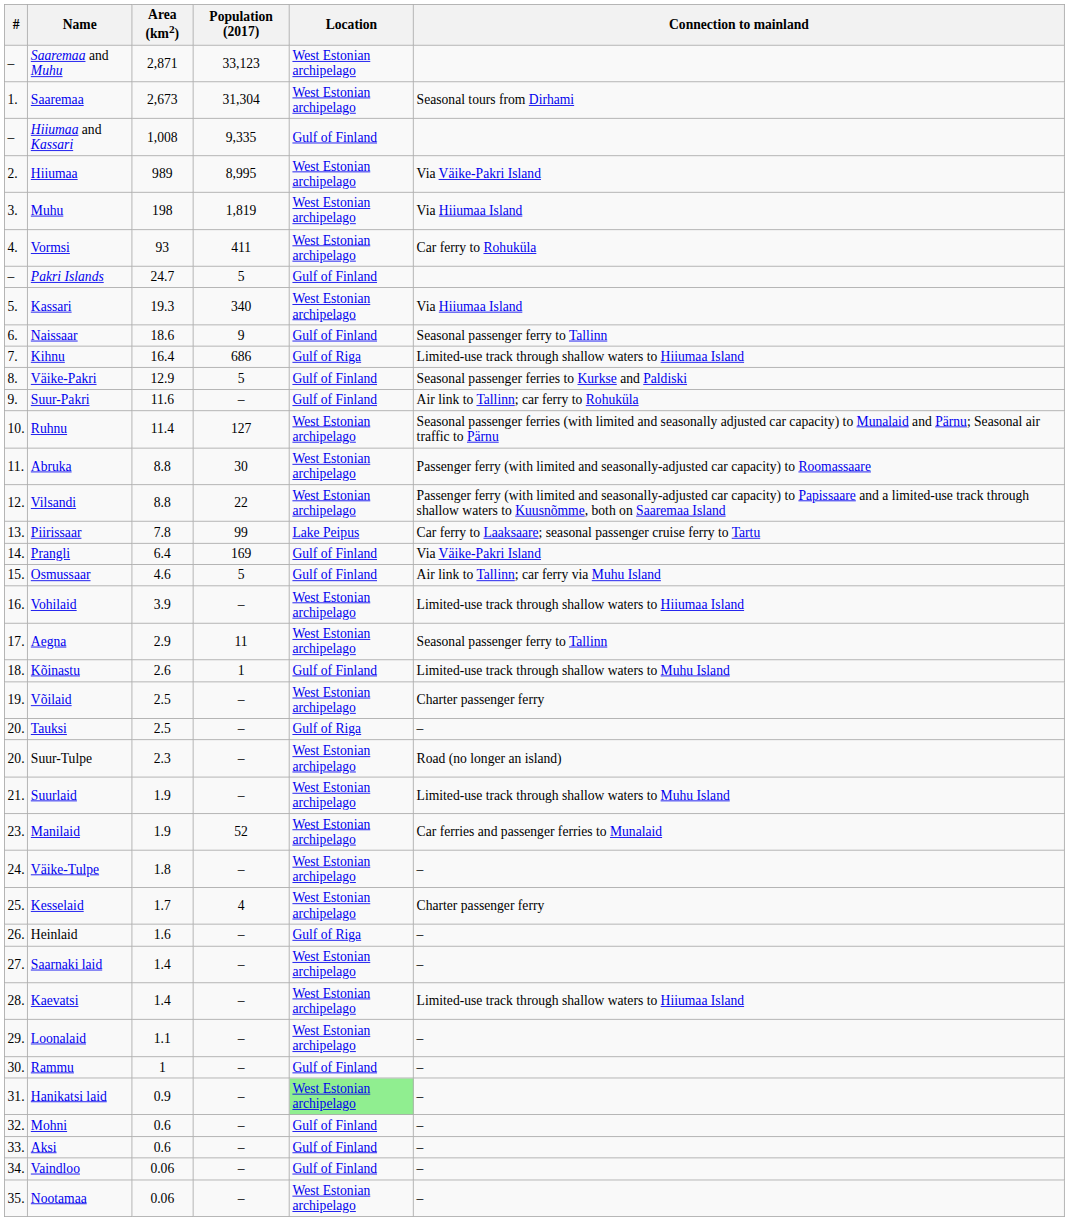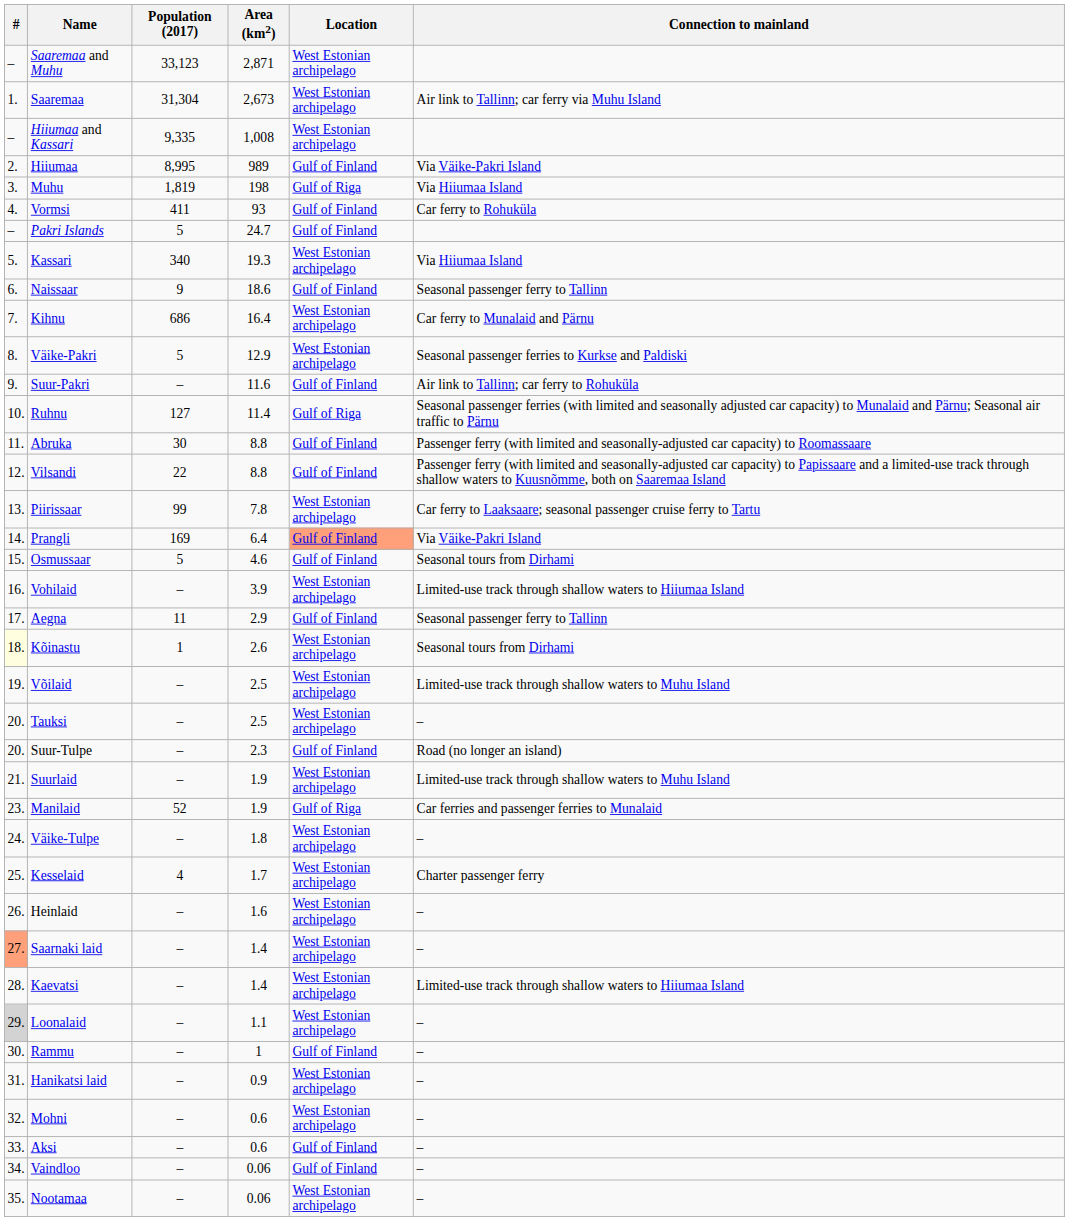 <table class="wikitable sortable">
 <tr>
 <th class="unsortable">#</th>
 <th>Name</th>
+<th>Population (2017)</th>
 <th>Area (km<sup>2</sup>)</th>
-<th>Population (2017)</th>
 <th>Location</th>
 <th>Connection to mainland</th>
 </tr>
 <tr>
 <td>–</td>
 <td><em><a href='#'>Saaremaa</a></em> and <em><a href='#'>Muhu</a></em></td>
+<td align="center">33,123</td>
 <td align="center">2,871</td>
-<td align="center">33,123</td>
 <td><a href='#'>West Estonian archipelago</a></td>
 <td></td>
 </tr>
 <tr>
 <td>1.</td>
 <td><a href='#'>Saaremaa</a></td>
+<td align="center">31,304</td>
 <td align="center">2,673</td>
-<td align="center">31,304</td>
 <td><a href='#'>West Estonian archipelago</a></td>
-<td>Seasonal tours from <a href='#'>Dirhami</a></td>
+<td>Air link to <a href='#'>Tallinn</a>; car ferry via <a href='#'>Muhu Island</a></td>
 </tr>
 <tr>
 <td>–</td>
 <td><em><a href='#'>Hiiumaa</a></em> and <em><a href='#'>Kassari</a></em></td>
+<td align="center">9,335</td>
 <td align="center">1,008</td>
-<td align="center">9,335</td>
-<td><a href='#'>Gulf of Finland</a></td>
+<td><a href='#'>West Estonian archipelago</a></td>
 <td></td>
 </tr>
 <tr>
 <td>2.</td>
 <td><a href='#'>Hiiumaa</a></td>
+<td align="center">8,995</td>
 <td align="center">989</td>
-<td align="center">8,995</td>
-<td><a href='#'>West Estonian archipelago</a></td>
+<td><a href='#'>Gulf of Finland</a></td>
 <td>Via <a href='#'>Väike-Pakri Island</a></td>
 </tr>
 <tr>
 <td>3.</td>
 <td><a href='#'>Muhu</a></td>
+<td align="center">1,819</td>
 <td align="center">198</td>
-<td align="center">1,819</td>
-<td><a href='#'>West Estonian archipelago</a></td>
+<td><a href='#'>Gulf of Riga</a></td>
 <td>Via <a href='#'>Hiiumaa Island</a></td>
 </tr>
 <tr>
 <td>4.</td>
 <td><a href='#'>Vormsi</a></td>
+<td align="center">411</td>
 <td align="center">93</td>
-<td align="center">411</td>
-<td><a href='#'>West Estonian archipelago</a></td>
+<td><a href='#'>Gulf of Finland</a></td>
 <td>Car ferry to <a href='#'>Rohuküla</a></td>
 </tr>
 <tr>
 <td>–</td>
 <td><em><a href='#'>Pakri Islands</a></em></td>
+<td align="center">5</td>
 <td align="center">24.7</td>
-<td align="center">5</td>
 <td><a href='#'>Gulf of Finland</a></td>
 <td></td>
 </tr>
 <tr>
 <td>5.</td>
 <td><a href='#'>Kassari</a></td>
+<td align="center">340</td>
 <td align="center">19.3</td>
-<td align="center">340</td>
 <td><a href='#'>West Estonian archipelago</a></td>
 <td>Via <a href='#'>Hiiumaa Island</a></td>
 </tr>
 <tr>
 <td>6.</td>
 <td><a href='#'>Naissaar</a></td>
+<td align="center">9</td>
 <td align="center">18.6</td>
-<td align="center">9</td>
 <td><a href='#'>Gulf of Finland</a></td>
 <td>Seasonal passenger ferry to <a href='#'>Tallinn</a></td>
 </tr>
 <tr>
 <td>7.</td>
 <td><a href='#'>Kihnu</a></td>
+<td align="center">686</td>
 <td align="center">16.4</td>
-<td align="center">686</td>
-<td><a href='#'>Gulf of Riga</a></td>
-<td>Limited-use track through shallow waters to <a href='#'>Hiiumaa Island</a></td>
+<td><a href='#'>West Estonian archipelago</a></td>
+<td>Car ferry to <a href='#'>Munalaid</a> and <a href='#'>Pärnu</a></td>
 </tr>
 <tr>
 <td>8.</td>
 <td><a href='#'>Väike-Pakri</a></td>
+<td align="center">5</td>
 <td align="center">12.9</td>
-<td align="center">5</td>
-<td><a href='#'>Gulf of Finland</a></td>
+<td><a href='#'>West Estonian archipelago</a></td>
 <td>Seasonal passenger ferries to <a href='#'>Kurkse</a> and <a href='#'>Paldiski</a></td>
 </tr>
 <tr>
 <td>9.</td>
 <td><a href='#'>Suur-Pakri</a></td>
+<td align="center">–</td>
 <td align="center">11.6</td>
-<td align="center">–</td>
 <td><a href='#'>Gulf of Finland</a></td>
 <td>Air link to <a href='#'>Tallinn</a>; car ferry to <a href='#'>Rohuküla</a></td>
 </tr>
 <tr>
 <td>10.</td>
 <td><a href='#'>Ruhnu</a></td>
+<td align="center">127</td>
 <td align="center">11.4</td>
-<td align="center">127</td>
-<td><a href='#'>West Estonian archipelago</a></td>
+<td><a href='#'>Gulf of Riga</a></td>
 <td>Seasonal passenger ferries (with limited and seasonally adjusted car capacity) to <a href='#'>Munalaid</a> and <a href='#'>Pärnu</a>; Seasonal air traffic to <a href='#'>Pärnu</a></td>
 </tr>
 <tr>
 <td>11.</td>
 <td><a href='#'>Abruka</a></td>
+<td align="center">30</td>
 <td align="center">8.8</td>
-<td align="center">30</td>
-<td><a href='#'>West Estonian archipelago</a></td>
+<td><a href='#'>Gulf of Finland</a></td>
 <td>Passenger ferry (with limited and seasonally-adjusted car capacity) to <a href='#'>Roomassaare</a></td>
 </tr>
 <tr>
 <td>12.</td>
 <td><a href='#'>Vilsandi</a></td>
+<td align="center">22</td>
 <td align="center">8.8</td>
-<td align="center">22</td>
-<td><a href='#'>West Estonian archipelago</a></td>
+<td><a href='#'>Gulf of Finland</a></td>
 <td>Passenger ferry (with limited and seasonally-adjusted car capacity) to <a href='#'>Papissaare</a> and a limited-use track through shallow waters to <a href='#'>Kuusnõmme</a>, both on <a href='#'>Saaremaa Island</a></td>
 </tr>
 <tr>
 <td>13.</td>
 <td><a href='#'>Piirissaar</a></td>
+<td align="center">99</td>
 <td align="center">7.8</td>
-<td align="center">99</td>
-<td><a href='#'>Lake Peipus</a></td>
+<td><a href='#'>West Estonian archipelago</a></td>
 <td>Car ferry to <a href='#'>Laaksaare</a>; seasonal passenger cruise ferry to <a href='#'>Tartu</a></td>
 </tr>
 <tr>
 <td>14.</td>
 <td><a href='#'>Prangli</a></td>
+<td align="center">169</td>
 <td align="center">6.4</td>
-<td align="center">169</td>
-<td><a href='#'>Gulf of Finland</a></td>
+<td style="background: lightsalmon;"><a href='#'>Gulf of Finland</a></td>
 <td>Via <a href='#'>Väike-Pakri Island</a></td>
 </tr>
 <tr>
 <td>15.</td>
 <td><a href='#'>Osmussaar</a></td>
+<td align="center">5</td>
 <td align="center">4.6</td>
-<td align="center">5</td>
 <td><a href='#'>Gulf of Finland</a></td>
-<td>Air link to <a href='#'>Tallinn</a>; car ferry via <a href='#'>Muhu Island</a></td>
+<td>Seasonal tours from <a href='#'>Dirhami</a></td>
 </tr>
 <tr>
 <td>16.</td>
 <td><a href='#'>Vohilaid</a></td>
+<td align="center">–</td>
 <td align="center">3.9</td>
-<td align="center">–</td>
 <td><a href='#'>West Estonian archipelago</a></td>
 <td>Limited-use track through shallow waters to <a href='#'>Hiiumaa Island</a></td>
 </tr>
 <tr>
 <td>17.</td>
 <td><a href='#'>Aegna</a></td>
+<td align="center">11</td>
 <td align="center">2.9</td>
-<td align="center">11</td>
-<td><a href='#'>West Estonian archipelago</a></td>
+<td><a href='#'>Gulf of Finland</a></td>
 <td>Seasonal passenger ferry to <a href='#'>Tallinn</a></td>
 </tr>
 <tr>
-<td>18.</td>
+<td style="background: lightyellow;">18.</td>
 <td><a href='#'>Kõinastu</a></td>
+<td align="center">1</td>
 <td align="center">2.6</td>
-<td align="center">1</td>
-<td><a href='#'>Gulf of Finland</a></td>
-<td>Limited-use track through shallow waters to <a href='#'>Muhu Island</a></td>
+<td><a href='#'>West Estonian archipelago</a></td>
+<td>Seasonal tours from <a href='#'>Dirhami</a></td>
 </tr>
 <tr>
 <td>19.</td>
 <td><a href='#'>Võilaid</a></td>
+<td align="center">–</td>
 <td align="center">2.5</td>
-<td align="center">–</td>
 <td><a href='#'>West Estonian archipelago</a></td>
-<td>Charter passenger ferry</td>
+<td>Limited-use track through shallow waters to <a href='#'>Muhu Island</a></td>
 </tr>
 <tr>
 <td>20.</td>
 <td><a href='#'>Tauksi</a></td>
+<td align="center">–</td>
 <td align="center">2.5</td>
-<td align="center">–</td>
-<td><a href='#'>Gulf of Riga</a></td>
+<td><a href='#'>West Estonian archipelago</a></td>
 <td>–</td>
 </tr>
 <tr>
 <td>20.</td>
 <td>Suur-Tulpe</td>
+<td align="center">–</td>
 <td align="center">2.3</td>
-<td align="center">–</td>
-<td><a href='#'>West Estonian archipelago</a></td>
+<td><a href='#'>Gulf of Finland</a></td>
 <td>Road (no longer an island)</td>
 </tr>
 <tr>
 <td>21.</td>
 <td><a href='#'>Suurlaid</a></td>
+<td align="center">–</td>
 <td align="center">1.9</td>
-<td align="center">–</td>
 <td><a href='#'>West Estonian archipelago</a></td>
 <td>Limited-use track through shallow waters to <a href='#'>Muhu Island</a></td>
 </tr>
 <tr>
 <td>23.</td>
 <td><a href='#'>Manilaid</a></td>
+<td align="center">52</td>
 <td align="center">1.9</td>
-<td align="center">52</td>
-<td><a href='#'>West Estonian archipelago</a></td>
+<td><a href='#'>Gulf of Riga</a></td>
 <td>Car ferries and passenger ferries to <a href='#'>Munalaid</a></td>
 </tr>
 <tr>
 <td>24.</td>
 <td><a href='#'>Väike-Tulpe</a></td>
+<td align="center">–</td>
 <td align="center">1.8</td>
-<td align="center">–</td>
 <td><a href='#'>West Estonian archipelago</a></td>
 <td>–</td>
 </tr>
 <tr>
 <td>25.</td>
 <td><a href='#'>Kesselaid</a></td>
+<td align="center">4</td>
 <td align="center">1.7</td>
-<td align="center">4</td>
 <td><a href='#'>West Estonian archipelago</a></td>
 <td>Charter passenger ferry</td>
 </tr>
 <tr>
 <td>26.</td>
 <td>Heinlaid</td>
+<td align="center">–</td>
 <td align="center">1.6</td>
-<td align="center">–</td>
-<td><a href='#'>Gulf of Riga</a></td>
+<td><a href='#'>West Estonian archipelago</a></td>
 <td>–</td>
 </tr>
 <tr>
-<td>27.</td>
+<td style="background: lightsalmon;">27.</td>
 <td><a href='#'>Saarnaki laid</a></td>
+<td align="center">–</td>
 <td align="center">1.4</td>
-<td align="center">–</td>
 <td><a href='#'>West Estonian archipelago</a></td>
 <td>–</td>
 </tr>
 <tr>
 <td>28.</td>
 <td><a href='#'>Kaevatsi</a></td>
+<td align="center">–</td>
 <td align="center">1.4</td>
-<td align="center">–</td>
 <td><a href='#'>West Estonian archipelago</a></td>
 <td>Limited-use track through shallow waters to <a href='#'>Hiiumaa Island</a></td>
 </tr>
 <tr>
-<td>29.</td>
+<td style="background: lightgrey;">29.</td>
 <td><a href='#'>Loonalaid</a></td>
+<td align="center">–</td>
 <td align="center">1.1</td>
-<td align="center">–</td>
 <td><a href='#'>West Estonian archipelago</a></td>
 <td>–</td>
 </tr>
 <tr>
 <td>30.</td>
 <td><a href='#'>Rammu</a></td>
+<td align="center">–</td>
 <td align="center">1</td>
-<td align="center">–</td>
 <td><a href='#'>Gulf of Finland</a></td>
 <td>–</td>
 </tr>
 <tr>
 <td>31.</td>
 <td><a href='#'>Hanikatsi laid</a></td>
+<td align="center">–</td>
 <td align="center">0.9</td>
-<td align="center">–</td>
-<td style="background: lightgreen;"><a href='#'>West Estonian archipelago</a></td>
+<td><a href='#'>West Estonian archipelago</a></td>
 <td>–</td>
 </tr>
 <tr>
 <td>32.</td>
 <td><a href='#'>Mohni</a></td>
+<td align="center">–</td>
 <td align="center">0.6</td>
-<td align="center">–</td>
-<td><a href='#'>Gulf of Finland</a></td>
+<td><a href='#'>West Estonian archipelago</a></td>
 <td>–</td>
 </tr>
 <tr>
 <td>33.</td>
 <td><a href='#'>Aksi</a></td>
+<td align="center">–</td>
 <td align="center">0.6</td>
-<td align="center">–</td>
 <td><a href='#'>Gulf of Finland</a></td>
 <td>–</td>
 </tr>
 <tr>
 <td>34.</td>
 <td><a href='#'>Vaindloo</a></td>
+<td align="center">–</td>
 <td align="center">0.06</td>
-<td align="center">–</td>
 <td><a href='#'>Gulf of Finland</a></td>
 <td>–</td>
 </tr>
 <tr>
 <td>35.</td>
 <td><a href='#'>Nootamaa</a></td>
+<td align="center">–</td>
 <td align="center">0.06</td>
-<td align="center">–</td>
 <td><a href='#'>West Estonian archipelago</a></td>
 <td>–</td>
 </tr>
 </table>
